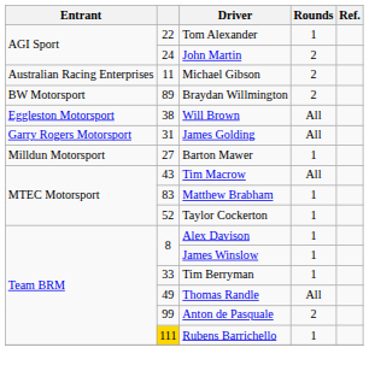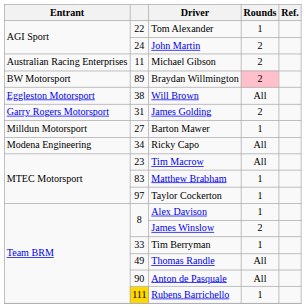 <table class="wikitable" style="font-size:85%">
 <tr>
 <th>Entrant</th>
 <th></th>
 <th>Driver</th>
 <th>Rounds</th>
 <th>Ref.</th>
 </tr>
 <tr>
 <td rowspan="2">AGI Sport</td>
 <td align="center">22</td>
 <td> Tom Alexander</td>
 <td align="center">1</td>
 <td align="center"></td>
 </tr>
 <tr>
 <td align="center">24</td>
 <td> <a href='#'>John Martin</a></td>
 <td align="center">2</td>
 <td align="center"></td>
 </tr>
 <tr>
 <td nowrap>Australian Racing Enterprises</td>
 <td align="center">11</td>
 <td> Michael Gibson</td>
 <td align="center">2</td>
 <td align="center"></td>
 </tr>
 <tr>
 <td nowrap>BW Motorsport</td>
 <td align="center">89</td>
 <td> Braydan Willmington</td>
-<td align="center">2</td>
+<td align="center" style="background: pink;">2</td>
 <td align="center"></td>
 </tr>
 <tr>
 <td><a href='#'>Eggleston Motorsport</a></td>
 <td align="center">38</td>
 <td> <a href='#'>Will Brown</a></td>
 <td align="center">All</td>
 <td align="center"></td>
 </tr>
 <tr>
 <td nowrap><a href='#'>Garry Rogers Motorsport</a></td>
 <td align="center">31</td>
 <td> <a href='#'>James Golding</a></td>
-<td align="center">All</td>
+<td align="center">2</td>
 <td align="center"></td>
 </tr>
 <tr>
 <td>Milldun Motorsport</td>
 <td align="center">27</td>
 <td> Barton Mawer</td>
 <td align="center">1</td>
 <td align="center"></td>
 </tr>
 <tr>
+<td>Modena Engineering</td>
+<td align="center">34</td>
+<td> Ricky Capo</td>
+<td align="center">All</td>
+<td align="center"></td>
+</tr>
+<tr>
 <td rowspan="3">MTEC Motorsport</td>
-<td align="center">43</td>
+<td align="center">23</td>
 <td> <a href='#'>Tim Macrow</a></td>
 <td align="center">All</td>
 <td align="center"></td>
 </tr>
 <tr>
 <td align="center">83</td>
 <td nowrap> <a href='#'>Matthew Brabham</a></td>
 <td align="center">1</td>
 <td align="center"></td>
 </tr>
 <tr>
-<td align="center">52</td>
+<td align="center">97</td>
 <td> Taylor Cockerton</td>
 <td align="center">1</td>
 <td align="center"></td>
 </tr>
 <tr>
 <td rowspan="6"><a href='#'>Team BRM</a></td>
 <td rowspan="2" align="center">8</td>
 <td> <a href='#'>Alex Davison</a></td>
 <td align="center">1</td>
 <td align="center"></td>
 </tr>
 <tr>
 <td> <a href='#'>James Winslow</a></td>
-<td align="center">1</td>
+<td align="center">2</td>
 <td align="center"></td>
 </tr>
 <tr>
 <td align="center">33</td>
 <td> Tim Berryman</td>
 <td align="center">1</td>
 <td align="center"></td>
 </tr>
 <tr>
 <td align="center">49</td>
 <td> <a href='#'>Thomas Randle</a></td>
 <td align="center">All</td>
 <td align="center"></td>
 </tr>
 <tr>
-<td align="center">99</td>
+<td align="center">90</td>
 <td> <a href='#'>Anton de Pasquale</a></td>
-<td align="center">2</td>
+<td align="center">All</td>
 <td align="center"></td>
 </tr>
 <tr>
 <td align="center" style="background: gold;">111</td>
 <td nowrap> <a href='#'>Rubens Barrichello</a></td>
 <td align="center">1</td>
 <td align="center"></td>
 </tr>
 <tr>
 </tr>
 </table>
